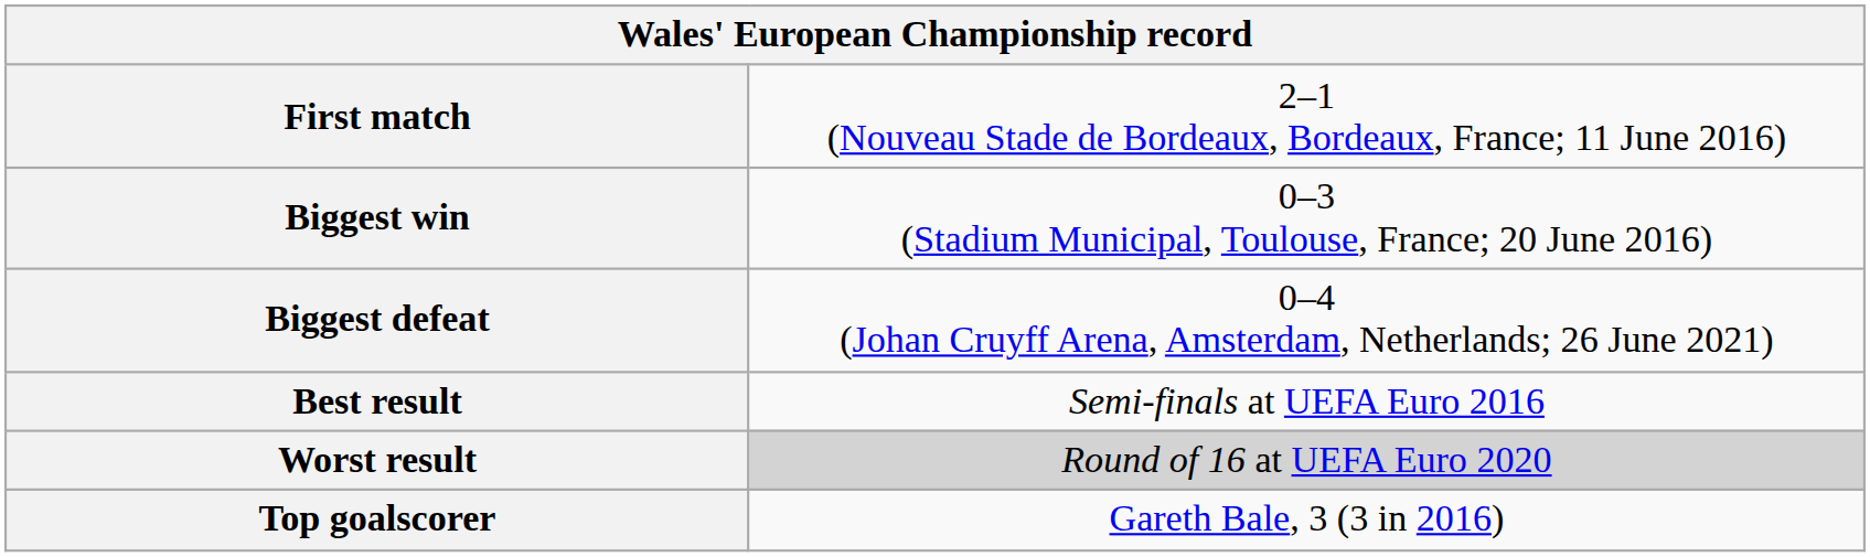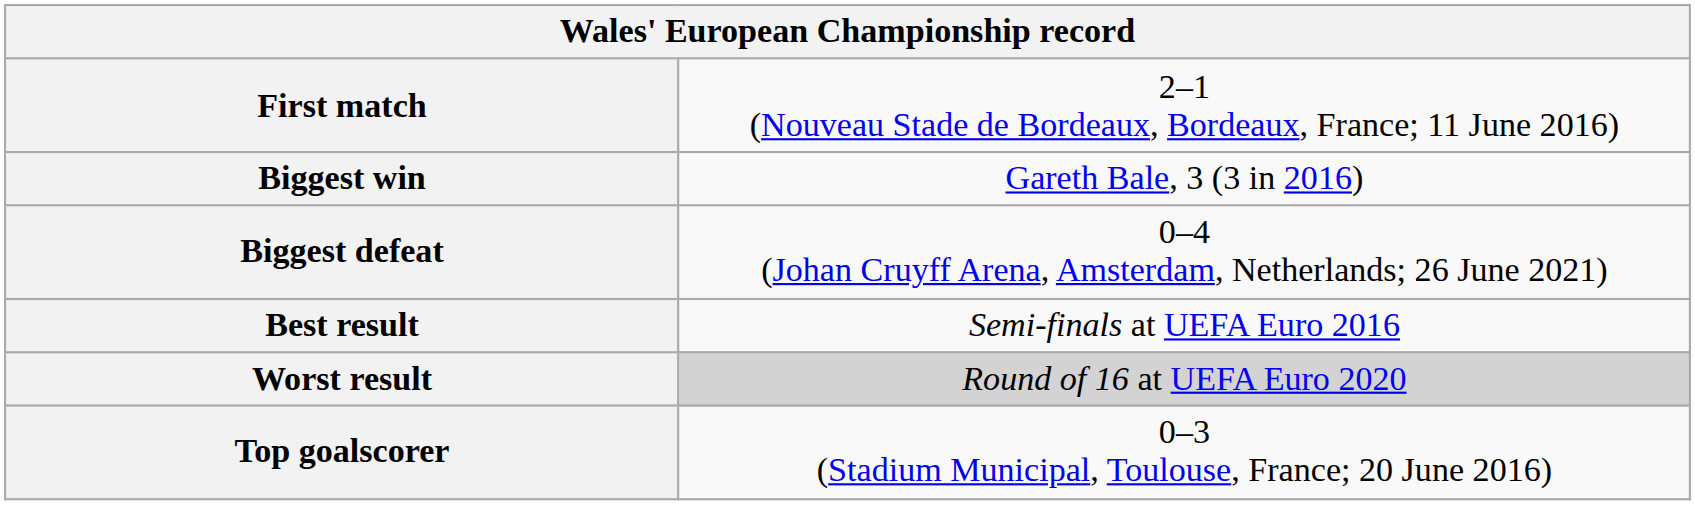 <table class="wikitable" style="width:50%;text-align:center">
 <tr>
 <th colspan="6">Wales' European Championship record</th>
 </tr>
 <tr>
 <th width=20%>First match</th>
 <td width=30%> 2–1 <br>(<a href='#'>Nouveau Stade de Bordeaux</a>, <a href='#'>Bordeaux</a>, France; 11 June 2016)</td>
 </tr>
 <tr>
 <th width=20%>Biggest win</th>
-<td width=30%> 0–3 <br>(<a href='#'>Stadium Municipal</a>, <a href='#'>Toulouse</a>, France; 20 June 2016)</td>
+<td width=30%><a href='#'>Gareth Bale</a>, 3 (3 in <a href='#'>2016</a>)</td>
 </tr>
 <tr>
 <th width=20%>Biggest defeat</th>
 <td width=30%> 0–4 <br>(<a href='#'>Johan Cruyff Arena</a>, <a href='#'>Amsterdam</a>, Netherlands; 26 June 2021)</td>
 </tr>
 <tr>
 <th width=20%>Best result</th>
 <td width=30%><em>Semi-finals</em> at <a href='#'>UEFA Euro 2016</a></td>
 </tr>
 <tr>
 <th width=20%>Worst result</th>
 <td width=30% style="background: lightgrey;"><em>Round of 16</em> at <a href='#'>UEFA Euro 2020</a></td>
 </tr>
 <tr>
 <th width=20%>Top goalscorer</th>
-<td width=30%><a href='#'>Gareth Bale</a>, 3 (3 in <a href='#'>2016</a>)</td>
+<td width=30%> 0–3 <br>(<a href='#'>Stadium Municipal</a>, <a href='#'>Toulouse</a>, France; 20 June 2016)</td>
 </tr>
 </table>
